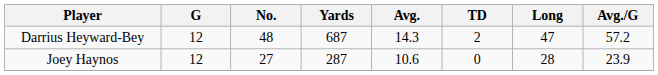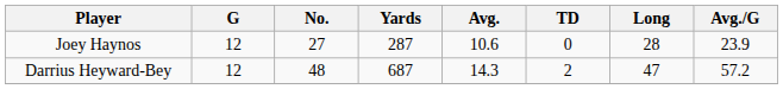 <table class="wikitable">
 <tr>
 <th bgcolor="#DDDDFF" width="20%">Player</th>
 <th bgcolor="#DDDDFF" width="9%">G</th>
 <th bgcolor="#DDDDFF" width="9%">No.</th>
 <th bgcolor="#DDDDFF" width="9%">Yards</th>
 <th bgcolor="#DDDDFF" width="9%">Avg.</th>
 <th bgcolor="#DDDDFF" width="9%">TD</th>
 <th bgcolor="#DDDDFF" width="9%">Long</th>
 <th bgcolor="#DDDDFF" width="9%">Avg./G</th>
 </tr>
 <tr align="center">
+<td>Joey Haynos</td>
+<td>12</td>
+<td>27</td>
+<td>287</td>
+<td>10.6</td>
+<td>0</td>
+<td>28</td>
+<td>23.9</td>
+</tr>
+<tr align="center">
 <td>Darrius Heyward-Bey</td>
 <td>12</td>
 <td>48</td>
 <td>687</td>
 <td>14.3</td>
 <td>2</td>
 <td>47</td>
 <td>57.2</td>
 </tr>
-<tr align="center">
-<td>Joey Haynos</td>
-<td>12</td>
-<td>27</td>
-<td>287</td>
-<td>10.6</td>
-<td>0</td>
-<td>28</td>
-<td>23.9</td>
-</tr>
 <tr>
 </tr>
 </table>
